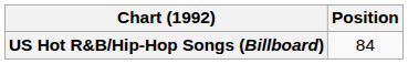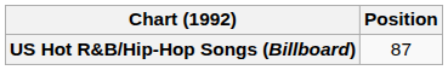 <table class="wikitable plainrowheaders" style="text-align:center">
 <tr>
 <th scope="col">Chart (1992)</th>
 <th scope="col">Position</th>
 </tr>
 <tr>
 <th scope="row">US Hot R&B/Hip-Hop Songs (<em>Billboard</em>)</th>
-<td>84</td>
+<td>87</td>
 </tr>
 </table>
